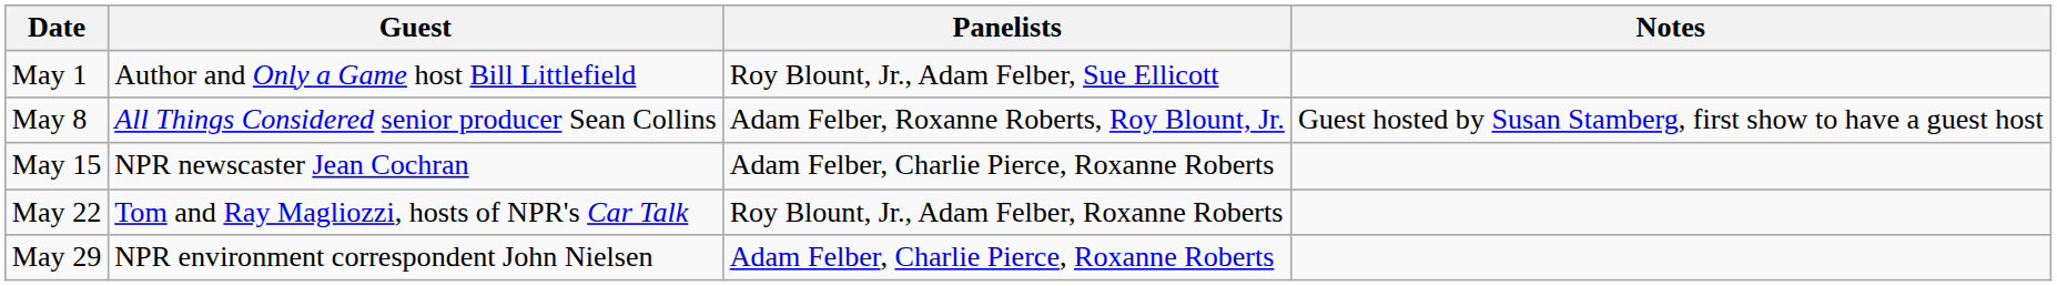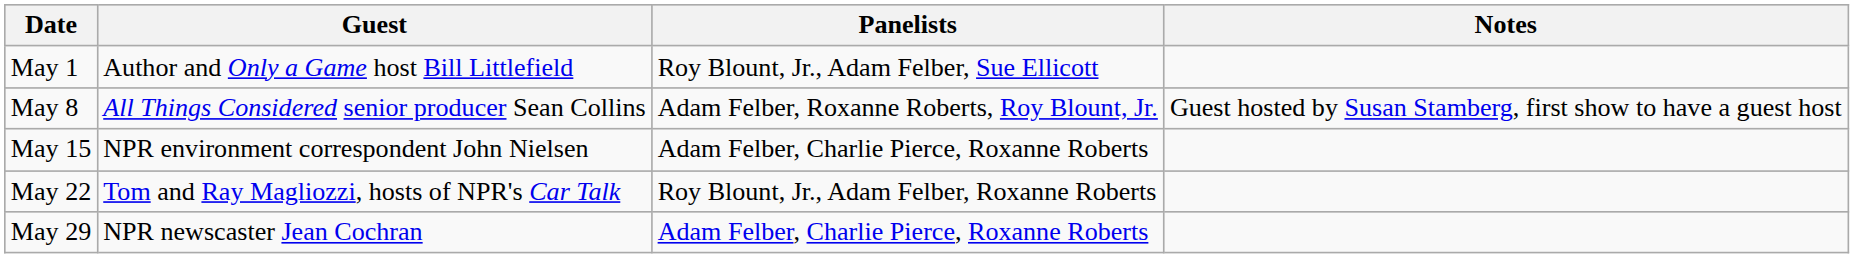 <table class="wikitable">
 <tr>
 <th>Date</th>
 <th>Guest</th>
 <th>Panelists</th>
 <th>Notes</th>
 </tr>
 <tr>
 <td>May 1</td>
 <td>Author and <em><a href='#'>Only a Game</a></em> host <a href='#'>Bill Littlefield</a></td>
 <td>Roy Blount, Jr., Adam Felber, <a href='#'>Sue Ellicott</a></td>
 <td></td>
 </tr>
 <tr>
 <td>May 8</td>
 <td><em><a href='#'>All Things Considered</a></em> <a href='#'>senior producer</a> Sean Collins</td>
 <td>Adam Felber, Roxanne Roberts, <a href='#'>Roy Blount, Jr.</a></td>
 <td>Guest hosted by <a href='#'>Susan Stamberg</a>, first show to have a guest host</td>
 </tr>
 <tr>
 <td>May 15</td>
-<td>NPR newscaster <a href='#'>Jean Cochran</a></td>
+<td>NPR environment correspondent John Nielsen</td>
 <td>Adam Felber, Charlie Pierce, Roxanne Roberts</td>
 <td></td>
 </tr>
 <tr>
 <td>May 22</td>
 <td><a href='#'>Tom</a> and <a href='#'>Ray Magliozzi</a>, hosts of NPR's <em><a href='#'>Car Talk</a></em></td>
 <td>Roy Blount, Jr., Adam Felber, Roxanne Roberts</td>
 </tr>
 <tr>
 <td>May 29</td>
-<td>NPR environment correspondent John Nielsen</td>
+<td>NPR newscaster <a href='#'>Jean Cochran</a></td>
 <td><a href='#'>Adam Felber</a>, <a href='#'>Charlie Pierce</a>, <a href='#'>Roxanne Roberts</a></td>
 <td></td>
 </tr>
 </table>
